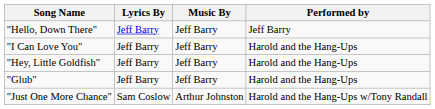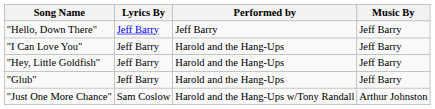 <table class="wikitable">
 <tr>
 <th>Song Name</th>
 <th>Lyrics By</th>
+<th>Performed by</th>
 <th>Music By</th>
-<th>Performed by</th>
 </tr>
 <tr>
 <td>"Hello, Down There"</td>
 <td><a href='#'>Jeff Barry</a></td>
 <td>Jeff Barry</td>
 <td>Jeff Barry</td>
 </tr>
 <tr>
 <td>"I Can Love You"</td>
 <td>Jeff Barry</td>
+<td>Harold and the Hang-Ups</td>
 <td>Jeff Barry</td>
-<td>Harold and the Hang-Ups</td>
 </tr>
 <tr>
 <td>"Hey, Little Goldfish"</td>
 <td>Jeff Barry</td>
+<td>Harold and the Hang-Ups</td>
 <td>Jeff Barry</td>
-<td>Harold and the Hang-Ups</td>
 </tr>
 <tr>
 <td>"Glub"</td>
 <td>Jeff Barry</td>
+<td>Harold and the Hang-Ups</td>
 <td>Jeff Barry</td>
-<td>Harold and the Hang-Ups</td>
 </tr>
 <tr>
 <td>"Just One More Chance"</td>
 <td>Sam Coslow</td>
+<td>Harold and the Hang-Ups w/Tony Randall</td>
 <td>Arthur Johnston</td>
-<td>Harold and the Hang-Ups w/Tony Randall</td>
 </tr>
 </table>
